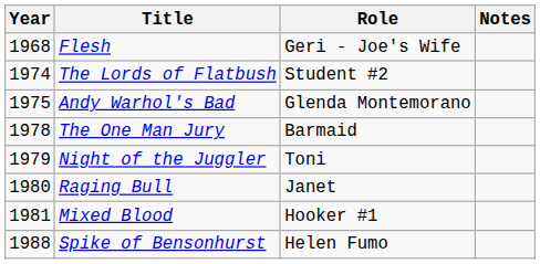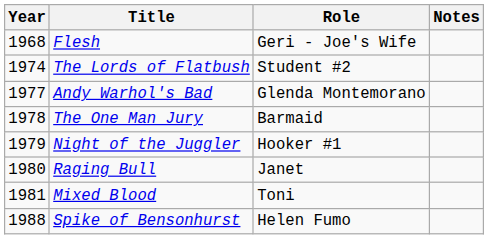 <table class="wikitable">
 <tr>
 <th>Year</th>
 <th>Title</th>
 <th>Role</th>
 <th>Notes</th>
 </tr>
 <tr>
 <td>1968</td>
 <td><em><a href='#'>Flesh</a></em></td>
 <td>Geri - Joe's Wife</td>
 <td></td>
 </tr>
 <tr>
 <td>1974</td>
 <td><em><a href='#'>The Lords of Flatbush</a></em></td>
 <td>Student #2</td>
 <td></td>
 </tr>
 <tr>
-<td>1975</td>
+<td>1977</td>
 <td><em><a href='#'>Andy Warhol's Bad</a></em></td>
 <td>Glenda Montemorano</td>
 <td></td>
 </tr>
 <tr>
 <td>1978</td>
 <td><em><a href='#'>The One Man Jury</a></em></td>
 <td>Barmaid</td>
 <td></td>
 </tr>
 <tr>
 <td>1979</td>
 <td><em><a href='#'>Night of the Juggler</a></em></td>
-<td>Toni</td>
+<td>Hooker #1</td>
 <td></td>
 </tr>
 <tr>
 <td>1980</td>
 <td><em><a href='#'>Raging Bull</a></em></td>
 <td>Janet</td>
 <td></td>
 </tr>
 <tr>
 <td>1981</td>
 <td><em><a href='#'>Mixed Blood</a></em></td>
-<td>Hooker #1</td>
+<td>Toni</td>
 <td></td>
 </tr>
 <tr>
 <td>1988</td>
 <td><em><a href='#'>Spike of Bensonhurst</a></em></td>
 <td>Helen Fumo</td>
 <td></td>
 </tr>
 </table>
